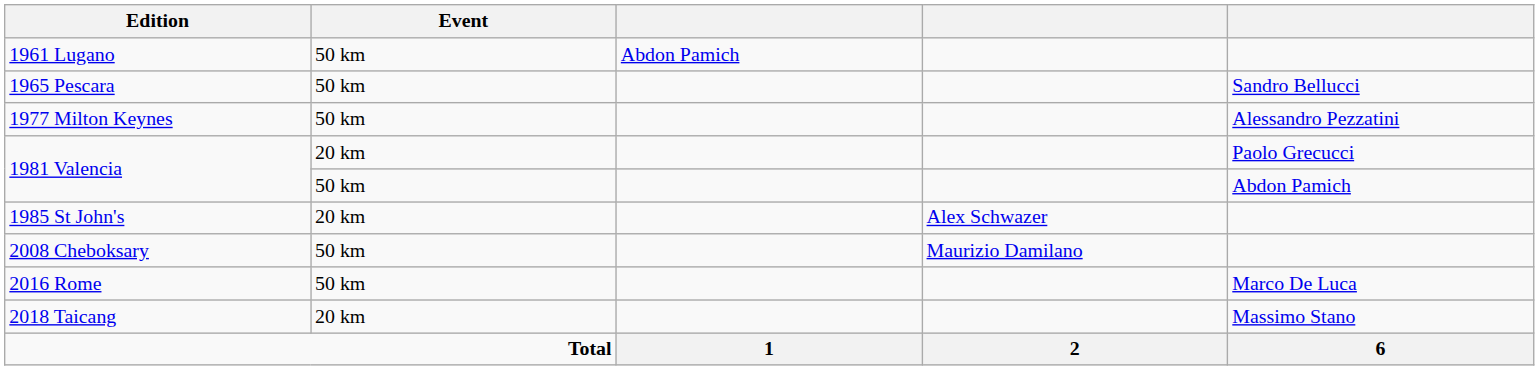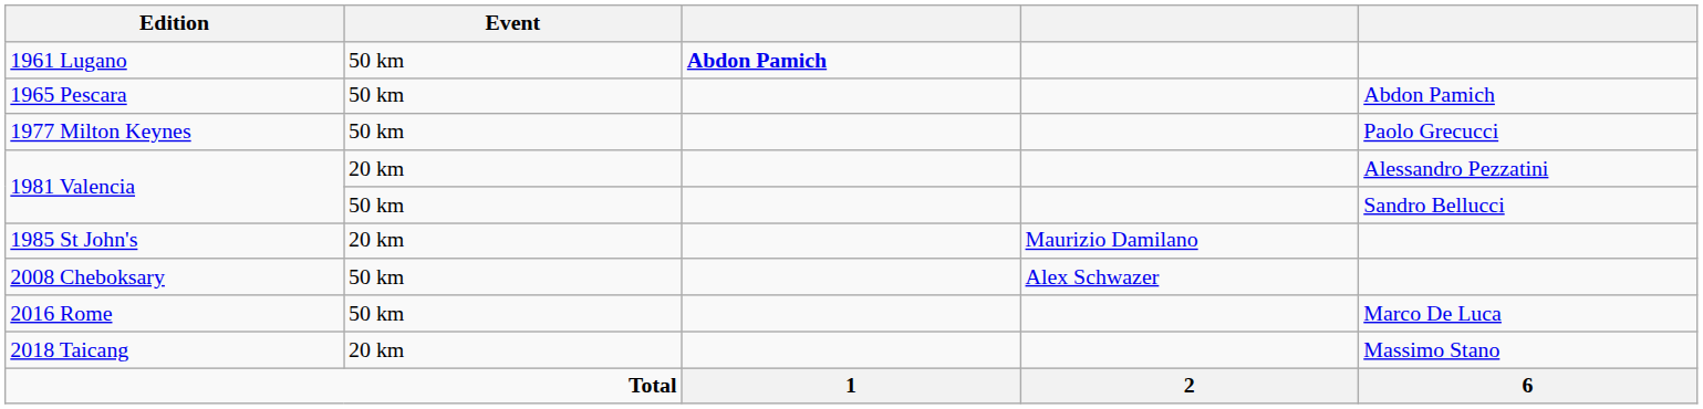 <table class="wikitable" width=70% style="font-size:90%; text-align:left;">
 <tr>
 <th width=20%>Edition</th>
 <th width=20%>Event</th>
 <th width=20%></th>
 <th width=20%></th>
 <th width=20%></th>
 </tr>
 <tr>
 <td rowspan=1> <a href='#'>1961 Lugano</a></td>
 <td>50 km</td>
-<td><a href='#'>Abdon Pamich</a></td>
+<td><strong><a href='#'>Abdon Pamich</a></strong></td>
 <td></td>
 <td></td>
 </tr>
 <tr>
 <td rowspan=1> <a href='#'>1965 Pescara</a></td>
 <td>50 km</td>
 <td></td>
 <td></td>
-<td><a href='#'>Sandro Bellucci</a></td>
+<td><a href='#'>Abdon Pamich</a></td>
 </tr>
 <tr>
 <td rowspan=1> <a href='#'>1977 Milton Keynes</a></td>
 <td>50 km</td>
 <td></td>
 <td></td>
-<td><a href='#'>Alessandro Pezzatini</a></td>
+<td><a href='#'>Paolo Grecucci</a></td>
 </tr>
 <tr>
 <td rowspan=2> <a href='#'>1981 Valencia</a></td>
 <td>20 km</td>
 <td></td>
 <td></td>
-<td><a href='#'>Paolo Grecucci</a></td>
+<td><a href='#'>Alessandro Pezzatini</a></td>
 </tr>
 <tr>
 <td>50 km</td>
 <td></td>
 <td></td>
-<td><a href='#'>Abdon Pamich</a></td>
+<td><a href='#'>Sandro Bellucci</a></td>
 </tr>
 <tr>
 <td rowspan=1> <a href='#'>1985 St John's</a></td>
 <td>20 km</td>
 <td></td>
-<td><a href='#'>Alex Schwazer</a></td>
+<td><a href='#'>Maurizio Damilano</a></td>
 <td></td>
 </tr>
 <tr>
 <td rowspan=1> <a href='#'>2008 Cheboksary</a></td>
 <td>50 km</td>
 <td></td>
-<td><a href='#'>Maurizio Damilano</a></td>
+<td><a href='#'>Alex Schwazer</a></td>
 <td></td>
 </tr>
 <tr>
 <td rowspan=1> <a href='#'>2016 Rome</a></td>
 <td>50 km</td>
 <td></td>
 <td></td>
 <td><a href='#'>Marco De Luca</a></td>
 </tr>
 <tr>
 <td rowspan=1> <a href='#'>2018 Taicang</a></td>
 <td>20 km</td>
 <td></td>
 <td></td>
 <td><a href='#'>Massimo Stano</a></td>
 </tr>
 <tr>
 <td colspan=2 align=right><strong>Total</strong></td>
 <th>1</th>
 <th>2</th>
 <th>6</th>
 </tr>
 </table>
